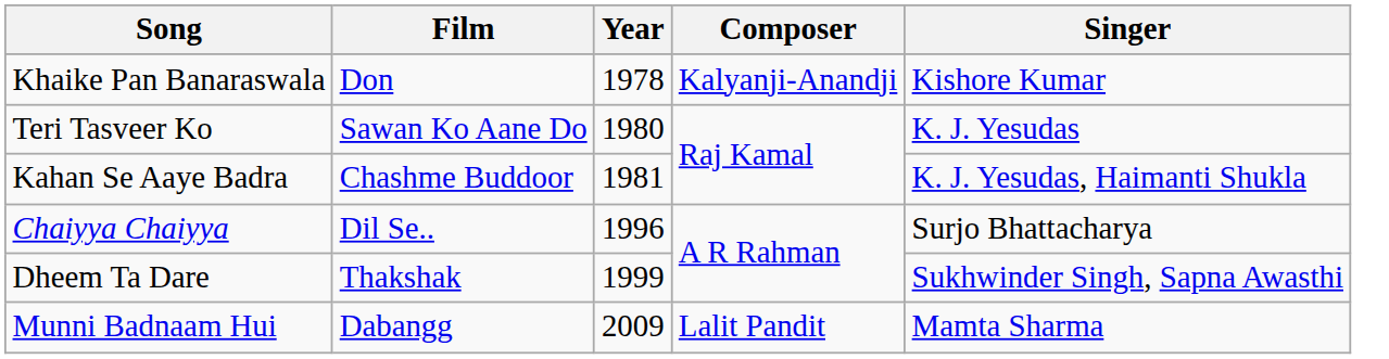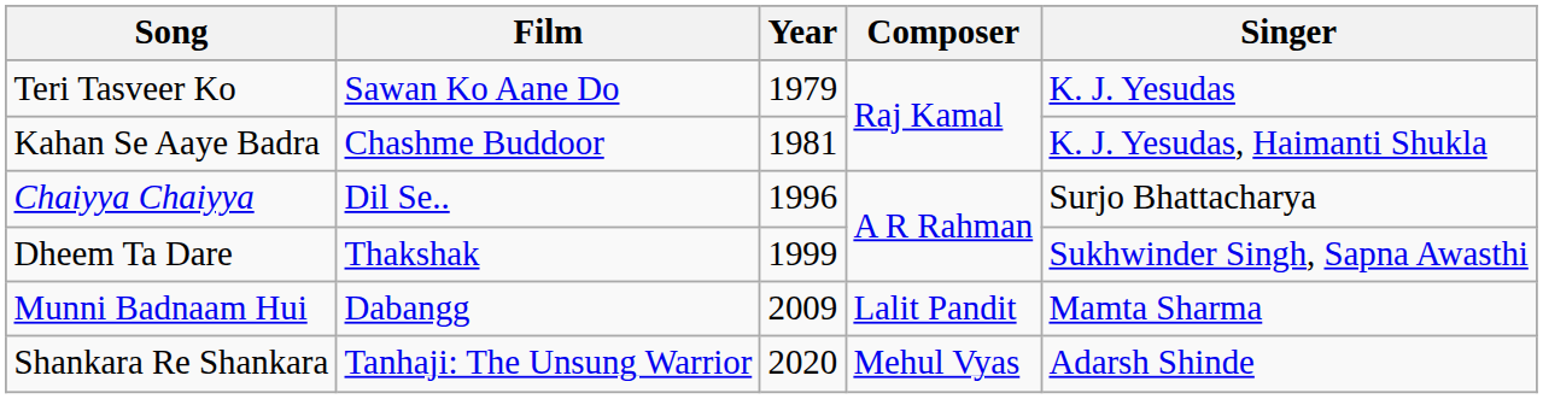 <table class="wikitable">
 <tr>
 <th>Song</th>
 <th>Film</th>
 <th>Year</th>
 <th>Composer</th>
 <th>Singer</th>
 </tr>
 <tr>
-<td>Khaike Pan Banaraswala</td>
-<td><a href='#'>Don</a></td>
-<td>1978</td>
-<td><a href='#'>Kalyanji-Anandji</a></td>
-<td><a href='#'>Kishore Kumar</a></td>
-</tr>
-<tr>
 <td>Teri Tasveer Ko</td>
 <td><a href='#'>Sawan Ko Aane Do</a></td>
-<td>1980</td>
+<td>1979</td>
 <td Rowspan=2><a href='#'>Raj Kamal</a></td>
 <td><a href='#'>K. J. Yesudas</a></td>
 </tr>
 <tr>
 <td>Kahan Se Aaye Badra</td>
 <td><a href='#'>Chashme Buddoor</a></td>
 <td>1981</td>
 <td><a href='#'>K. J. Yesudas</a>, <a href='#'>Haimanti Shukla</a></td>
 </tr>
 <tr>
 <td><em><a href='#'>Chaiyya Chaiyya</a></em></td>
 <td><a href='#'>Dil Se..</a></td>
 <td>1996</td>
 <td rowspan=2><a href='#'>A R Rahman</a></td>
 <td>Surjo Bhattacharya</td>
 </tr>
 <tr>
 <td>Dheem Ta Dare</td>
 <td><a href='#'>Thakshak</a></td>
 <td>1999</td>
 <td><a href='#'>Sukhwinder Singh</a>, <a href='#'>Sapna Awasthi</a></td>
 </tr>
 <tr>
 <td><a href='#'>Munni Badnaam Hui</a></td>
 <td><a href='#'>Dabangg</a></td>
 <td>2009</td>
 <td><a href='#'>Lalit Pandit</a></td>
 <td><a href='#'>Mamta Sharma</a></td>
 </tr>
+<tr>
+<td>Shankara Re Shankara</td>
+<td><a href='#'>Tanhaji: The Unsung Warrior</a></td>
+<td>2020</td>
+<td><a href='#'>Mehul Vyas</a></td>
+<td><a href='#'>Adarsh Shinde</a></td>
+</tr>
 </table>
